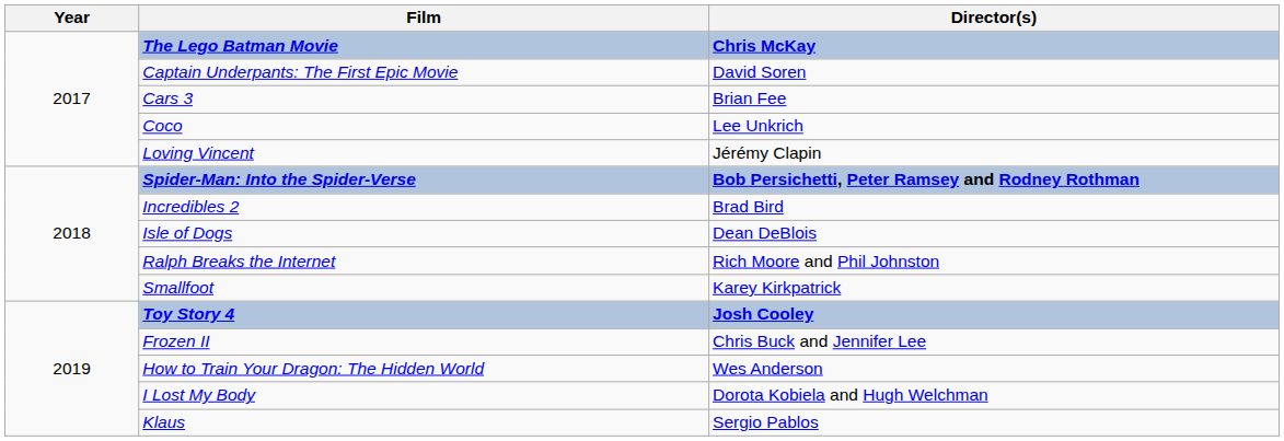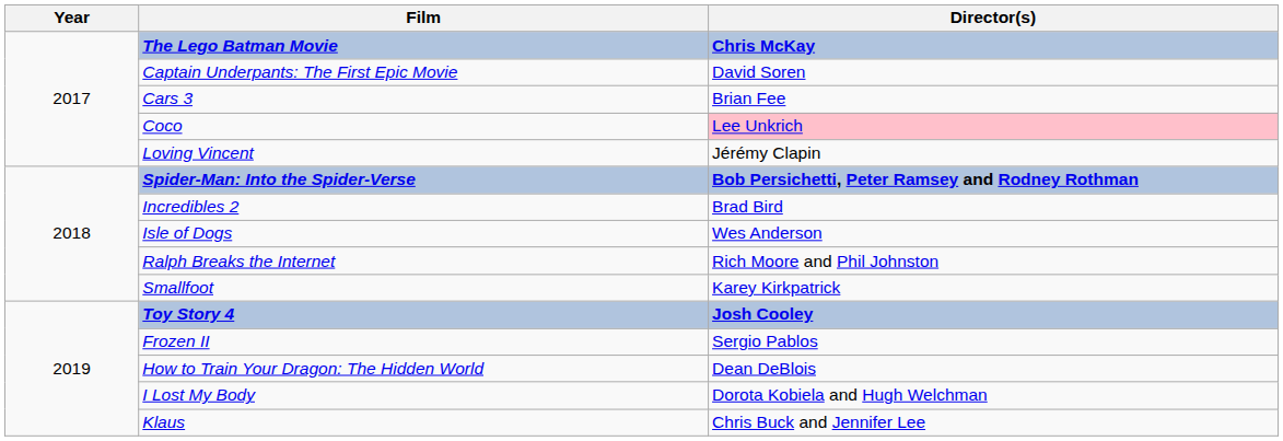 <table class="wikitable" width="95%" cellpadding="5">
 <tr>
 <th width="100"><strong>Year</strong></th>
 <th width="450"><strong>Film</strong></th>
 <th width="450"><strong>Director(s)</strong></th>
 </tr>
 <tr>
 <td rowspan=5 style="text-align:center;">2017<br></td>
 <td style="background:#B0C4DE;"><strong><em><a href='#'>The Lego Batman Movie</a></em></strong></td>
 <td style="background:#B0C4DE;"><strong><a href='#'>Chris McKay</a></strong></td>
 </tr>
 <tr>
 <td><em><a href='#'>Captain Underpants: The First Epic Movie</a></em></td>
 <td><a href='#'>David Soren</a></td>
 </tr>
 <tr>
 <td><em><a href='#'>Cars 3</a></em></td>
 <td><a href='#'>Brian Fee</a></td>
 </tr>
 <tr>
 <td><em><a href='#'>Coco</a></em></td>
-<td><a href='#'>Lee Unkrich</a></td>
+<td style="background: pink;"><a href='#'>Lee Unkrich</a></td>
 </tr>
 <tr>
 <td><em><a href='#'>Loving Vincent</a></em></td>
 <td>Jérémy Clapin</td>
 </tr>
 <tr>
 <td rowspan=5 style="text-align:center;">2018<br></td>
 <td style="background:#B0C4DE;"><strong><em><a href='#'>Spider-Man: Into the Spider-Verse</a></em></strong></td>
 <td style="background:#B0C4DE;"><strong><a href='#'>Bob Persichetti</a>, <a href='#'>Peter Ramsey</a> and <a href='#'>Rodney Rothman</a></strong></td>
 </tr>
 <tr>
 <td><em><a href='#'>Incredibles 2</a></em></td>
 <td><a href='#'>Brad Bird</a></td>
 </tr>
 <tr>
 <td><em><a href='#'>Isle of Dogs</a></em></td>
-<td><a href='#'>Dean DeBlois</a></td>
+<td><a href='#'>Wes Anderson</a></td>
 </tr>
 <tr>
 <td><em><a href='#'>Ralph Breaks the Internet</a></em></td>
 <td><a href='#'>Rich Moore</a> and <a href='#'>Phil Johnston</a></td>
 </tr>
 <tr>
 <td><em><a href='#'>Smallfoot</a></em></td>
 <td><a href='#'>Karey Kirkpatrick</a></td>
 </tr>
 <tr>
 <td rowspan=5 style="text-align:center;">2019<br></td>
 <td style="background:#B0C4DE;"><strong><em><a href='#'>Toy Story 4</a></em></strong></td>
 <td style="background:#B0C4DE;"><strong><a href='#'>Josh Cooley</a></strong></td>
 </tr>
 <tr>
 <td><em><a href='#'>Frozen II</a></em></td>
-<td><a href='#'>Chris Buck</a> and <a href='#'>Jennifer Lee</a></td>
+<td><a href='#'>Sergio Pablos</a></td>
 </tr>
 <tr>
 <td><em><a href='#'>How to Train Your Dragon: The Hidden World</a></em></td>
-<td><a href='#'>Wes Anderson</a></td>
+<td><a href='#'>Dean DeBlois</a></td>
 </tr>
 <tr>
 <td><em><a href='#'>I Lost My Body</a></em></td>
 <td><a href='#'>Dorota Kobiela</a> and <a href='#'>Hugh Welchman</a></td>
 </tr>
 <tr>
 <td><em><a href='#'>Klaus</a></em></td>
-<td><a href='#'>Sergio Pablos</a></td>
+<td><a href='#'>Chris Buck</a> and <a href='#'>Jennifer Lee</a></td>
 </tr>
 </table>
